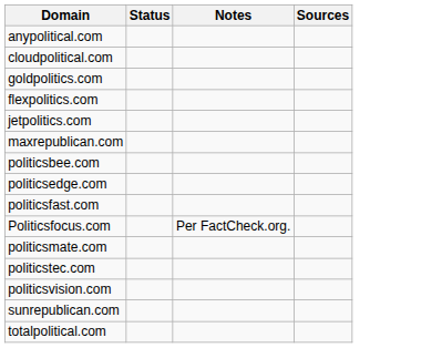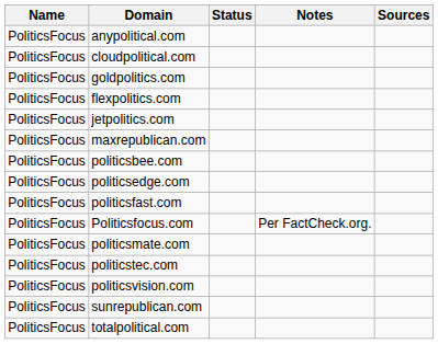 <table class="wikitable sortable mw-collapsible">
 <tr>
+<th>Name</th>
 <th>Domain</th>
 <th>Status</th>
 <th class="sortable">Notes</th>
 <th class="unsortable">Sources</th>
 </tr>
 <tr>
+<td>PoliticsFocus</td>
 <td>anypolitical.com</td>
 <td></td>
 <td></td>
 <td></td>
 </tr>
 <tr>
+<td>PoliticsFocus</td>
 <td>cloudpolitical.com</td>
 <td></td>
 <td></td>
 <td></td>
 </tr>
 <tr>
+<td>PoliticsFocus</td>
 <td>goldpolitics.com</td>
 <td></td>
 <td></td>
 <td></td>
 </tr>
 <tr>
+<td>PoliticsFocus</td>
 <td>flexpolitics.com</td>
 <td></td>
 <td></td>
 <td></td>
 </tr>
 <tr>
+<td>PoliticsFocus</td>
 <td>jetpolitics.com</td>
 <td></td>
 <td></td>
 <td></td>
 </tr>
 <tr>
+<td>PoliticsFocus</td>
 <td>maxrepublican.com</td>
 <td></td>
 <td></td>
 <td></td>
 </tr>
 <tr>
+<td>PoliticsFocus</td>
 <td>politicsbee.com</td>
 <td></td>
 <td></td>
 <td></td>
 </tr>
 <tr>
+<td>PoliticsFocus</td>
 <td>politicsedge.com</td>
 <td></td>
 <td></td>
 <td></td>
 </tr>
 <tr>
+<td>PoliticsFocus</td>
 <td>politicsfast.com</td>
 <td></td>
 <td></td>
 <td></td>
 </tr>
 <tr>
+<td>PoliticsFocus</td>
 <td>Politicsfocus.com</td>
 <td></td>
 <td>Per FactCheck.org.</td>
 <td></td>
 </tr>
 <tr>
+<td>PoliticsFocus</td>
 <td>politicsmate.com</td>
 <td></td>
 <td></td>
 <td></td>
 </tr>
 <tr>
+<td>PoliticsFocus</td>
 <td>politicstec.com</td>
 <td></td>
 <td></td>
 <td></td>
 </tr>
 <tr>
+<td>PoliticsFocus</td>
 <td>politicsvision.com</td>
 <td></td>
 <td></td>
 <td></td>
 </tr>
 <tr>
+<td>PoliticsFocus</td>
 <td>sunrepublican.com</td>
 <td></td>
 <td></td>
 <td></td>
 </tr>
 <tr>
+<td>PoliticsFocus</td>
 <td>totalpolitical.com</td>
 <td></td>
 <td></td>
 <td></td>
 </tr>
 </table>
